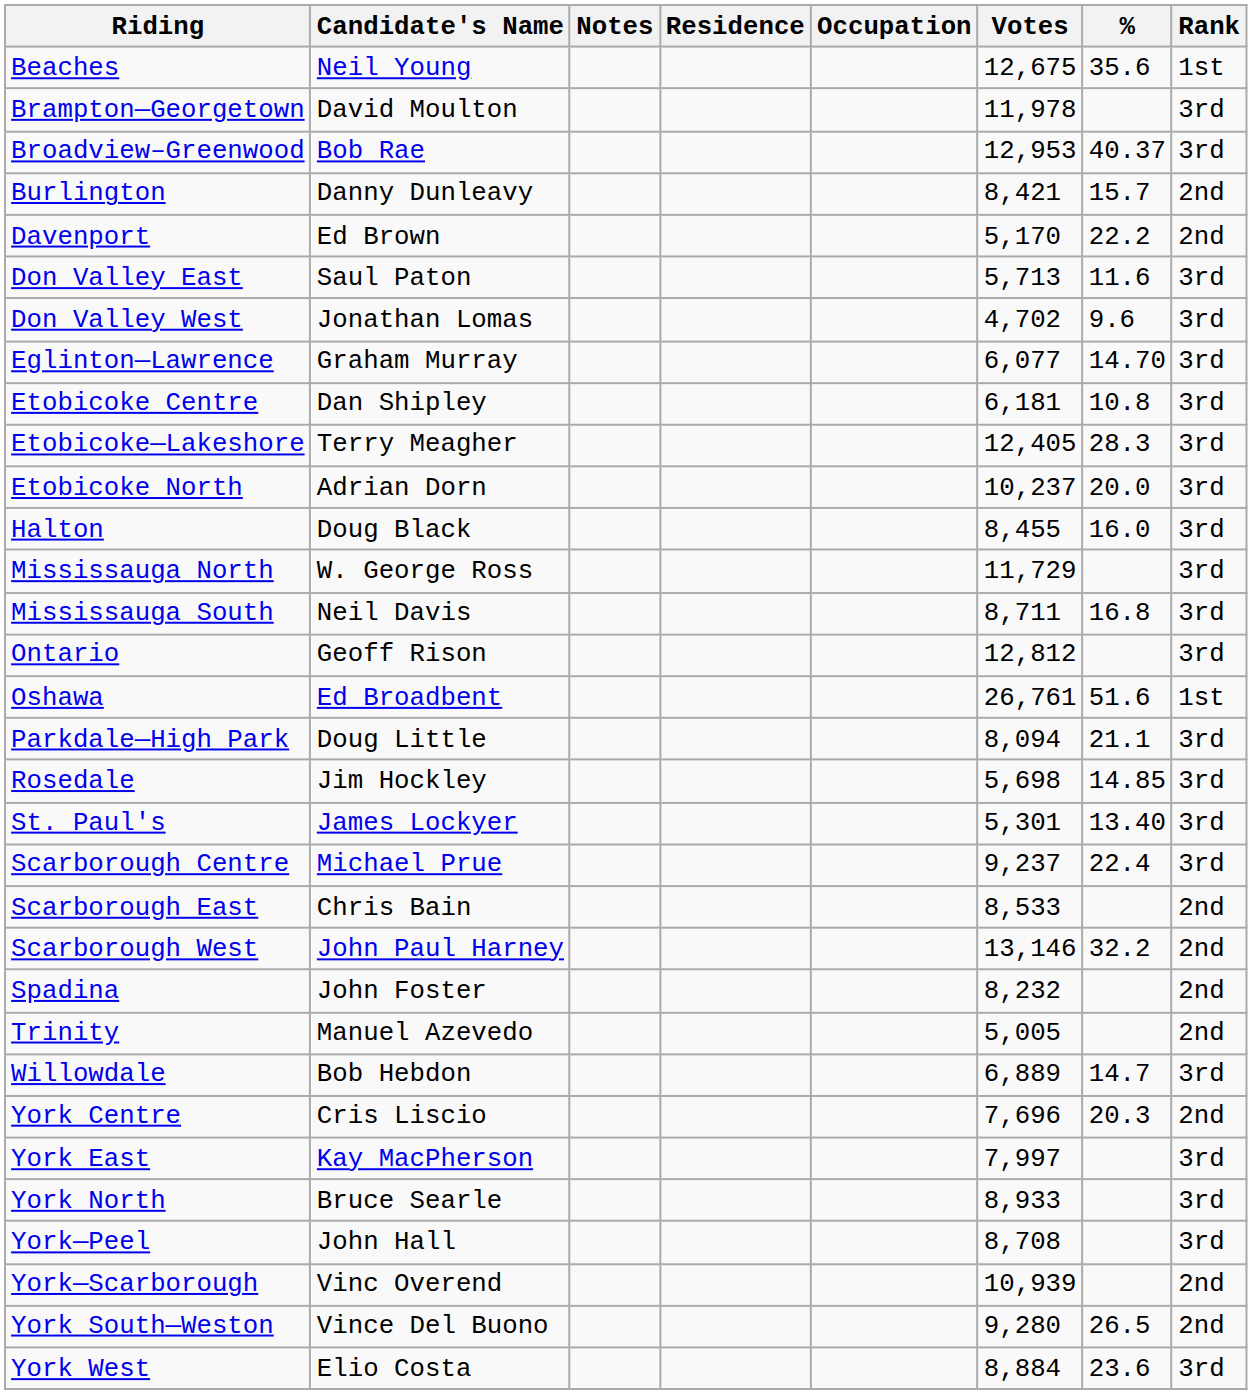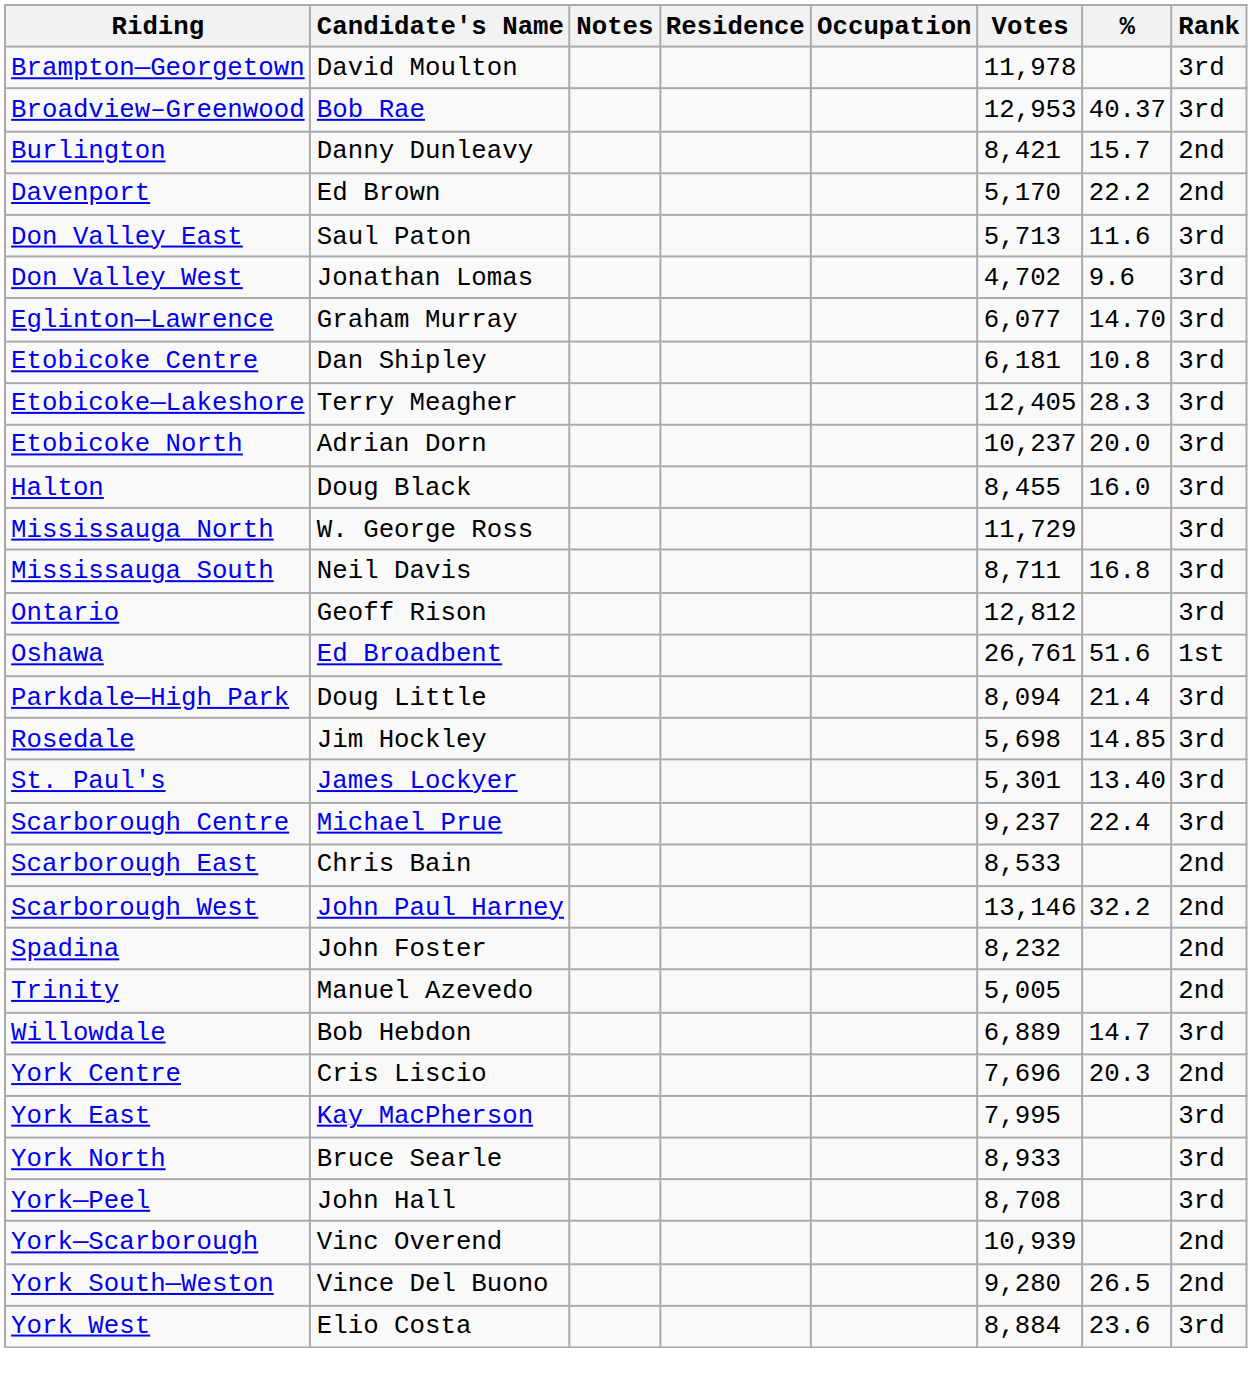 <table class="wikitable sortable">
 <tr>
 <th>Riding<br></th>
 <th>Candidate's Name</th>
 <th>Notes</th>
 <th>Residence</th>
 <th>Occupation</th>
 <th>Votes</th>
 <th>%</th>
 <th>Rank</th>
-</tr>
-<tr>
-<td><a href='#'>Beaches</a></td>
-<td><a href='#'>Neil Young</a></td>
-<td></td>
-<td></td>
-<td></td>
-<td>12,675</td>
-<td>35.6</td>
-<td>1st</td>
 </tr>
 <tr>
 <td><a href='#'>Brampton—Georgetown</a></td>
 <td>David Moulton</td>
 <td></td>
 <td></td>
 <td></td>
 <td>11,978</td>
 <td></td>
 <td>3rd</td>
 </tr>
 <tr>
 <td><a href='#'>Broadview–Greenwood</a></td>
 <td><a href='#'>Bob Rae</a></td>
 <td></td>
 <td></td>
 <td></td>
 <td>12,953</td>
 <td>40.37</td>
 <td>3rd</td>
 </tr>
 <tr>
 <td><a href='#'>Burlington</a></td>
 <td>Danny Dunleavy</td>
 <td></td>
 <td></td>
 <td></td>
 <td>8,421</td>
 <td>15.7</td>
 <td>2nd</td>
 </tr>
 <tr>
 <td><a href='#'>Davenport</a></td>
 <td>Ed Brown</td>
 <td></td>
 <td></td>
 <td></td>
 <td>5,170</td>
 <td>22.2</td>
 <td>2nd</td>
 </tr>
 <tr>
 <td><a href='#'>Don Valley East</a></td>
 <td>Saul Paton</td>
 <td></td>
 <td></td>
 <td></td>
 <td>5,713</td>
 <td>11.6</td>
 <td>3rd</td>
 </tr>
 <tr>
 <td><a href='#'>Don Valley West</a></td>
 <td>Jonathan Lomas</td>
 <td></td>
 <td></td>
 <td></td>
 <td>4,702</td>
 <td>9.6</td>
 <td>3rd</td>
 </tr>
 <tr>
 <td><a href='#'>Eglinton—Lawrence</a></td>
 <td>Graham Murray</td>
 <td></td>
 <td></td>
 <td></td>
 <td>6,077</td>
 <td>14.70</td>
 <td>3rd</td>
 </tr>
 <tr>
 <td><a href='#'>Etobicoke Centre</a></td>
 <td>Dan Shipley</td>
 <td></td>
 <td></td>
 <td></td>
 <td>6,181</td>
 <td>10.8</td>
 <td>3rd</td>
 </tr>
 <tr>
 <td><a href='#'>Etobicoke—Lakeshore</a></td>
 <td>Terry Meagher</td>
 <td></td>
 <td></td>
 <td></td>
 <td>12,405</td>
 <td>28.3</td>
 <td>3rd</td>
 </tr>
 <tr>
 <td><a href='#'>Etobicoke North</a></td>
 <td>Adrian Dorn</td>
 <td></td>
 <td></td>
 <td></td>
 <td>10,237</td>
 <td>20.0</td>
 <td>3rd</td>
 </tr>
 <tr>
 <td><a href='#'>Halton</a></td>
 <td>Doug Black</td>
 <td></td>
 <td></td>
 <td></td>
 <td>8,455</td>
 <td>16.0</td>
 <td>3rd</td>
 </tr>
 <tr>
 <td><a href='#'>Mississauga North</a></td>
 <td>W. George Ross</td>
 <td></td>
 <td></td>
 <td></td>
 <td>11,729</td>
 <td></td>
 <td>3rd</td>
 </tr>
 <tr>
 <td><a href='#'>Mississauga South</a></td>
 <td>Neil Davis</td>
 <td></td>
 <td></td>
 <td></td>
 <td>8,711</td>
 <td>16.8</td>
 <td>3rd</td>
 </tr>
 <tr>
 <td><a href='#'>Ontario</a></td>
 <td>Geoff Rison</td>
 <td></td>
 <td></td>
 <td></td>
 <td>12,812</td>
 <td></td>
 <td>3rd</td>
 </tr>
 <tr>
 <td><a href='#'>Oshawa</a></td>
 <td><a href='#'>Ed Broadbent</a></td>
 <td></td>
 <td></td>
 <td></td>
 <td>26,761</td>
 <td>51.6</td>
 <td>1st</td>
 </tr>
 <tr>
 <td><a href='#'>Parkdale—High Park</a></td>
 <td>Doug Little</td>
 <td></td>
 <td></td>
 <td></td>
 <td>8,094</td>
-<td>21.1</td>
+<td>21.4</td>
 <td>3rd</td>
 </tr>
 <tr>
 <td><a href='#'>Rosedale</a></td>
 <td>Jim Hockley</td>
 <td></td>
 <td></td>
 <td></td>
 <td>5,698</td>
 <td>14.85</td>
 <td>3rd</td>
 </tr>
 <tr>
 <td><a href='#'>St. Paul's</a></td>
 <td><a href='#'>James Lockyer</a></td>
 <td></td>
 <td></td>
 <td></td>
 <td>5,301</td>
 <td>13.40</td>
 <td>3rd</td>
 </tr>
 <tr>
 <td><a href='#'>Scarborough Centre</a></td>
 <td><a href='#'>Michael Prue</a></td>
 <td></td>
 <td></td>
 <td></td>
 <td>9,237</td>
 <td>22.4</td>
 <td>3rd</td>
 </tr>
 <tr>
 <td><a href='#'>Scarborough East</a></td>
 <td>Chris Bain</td>
 <td></td>
 <td></td>
 <td></td>
 <td>8,533</td>
 <td></td>
 <td>2nd</td>
 </tr>
 <tr>
 <td><a href='#'>Scarborough West</a></td>
 <td><a href='#'>John Paul Harney</a></td>
 <td></td>
 <td></td>
 <td></td>
 <td>13,146</td>
 <td>32.2</td>
 <td>2nd</td>
 </tr>
 <tr>
 <td><a href='#'>Spadina</a></td>
 <td>John Foster</td>
 <td></td>
 <td></td>
 <td></td>
 <td>8,232</td>
 <td></td>
 <td>2nd</td>
 </tr>
 <tr>
 <td><a href='#'>Trinity</a></td>
 <td>Manuel Azevedo</td>
 <td></td>
 <td></td>
 <td></td>
 <td>5,005</td>
 <td></td>
 <td>2nd</td>
 </tr>
 <tr>
 <td><a href='#'>Willowdale</a></td>
 <td>Bob Hebdon</td>
 <td></td>
 <td></td>
 <td></td>
 <td>6,889</td>
 <td>14.7</td>
 <td>3rd</td>
 </tr>
 <tr>
 <td><a href='#'>York Centre</a></td>
 <td>Cris Liscio</td>
 <td></td>
 <td></td>
 <td></td>
 <td>7,696</td>
 <td>20.3</td>
 <td>2nd</td>
 </tr>
 <tr>
 <td><a href='#'>York East</a></td>
 <td><a href='#'>Kay MacPherson</a></td>
 <td></td>
 <td></td>
 <td></td>
-<td>7,997</td>
+<td>7,995</td>
 <td></td>
 <td>3rd</td>
 </tr>
 <tr>
 <td><a href='#'>York North</a></td>
 <td>Bruce Searle</td>
 <td></td>
 <td></td>
 <td></td>
 <td>8,933</td>
 <td></td>
 <td>3rd</td>
 </tr>
 <tr>
 <td><a href='#'>York—Peel</a></td>
 <td>John Hall</td>
 <td></td>
 <td></td>
 <td></td>
 <td>8,708</td>
 <td></td>
 <td>3rd</td>
 </tr>
 <tr>
 <td><a href='#'>York—Scarborough</a></td>
 <td>Vinc Overend</td>
 <td></td>
 <td></td>
 <td></td>
 <td>10,939</td>
 <td></td>
 <td>2nd</td>
 </tr>
 <tr>
 <td><a href='#'>York South—Weston</a></td>
 <td>Vince Del Buono</td>
 <td></td>
 <td></td>
 <td></td>
 <td>9,280</td>
 <td>26.5</td>
 <td>2nd</td>
 </tr>
 <tr>
 <td><a href='#'>York West</a></td>
 <td>Elio Costa</td>
 <td></td>
 <td></td>
 <td></td>
 <td>8,884</td>
 <td>23.6</td>
 <td>3rd</td>
 </tr>
 </table>
